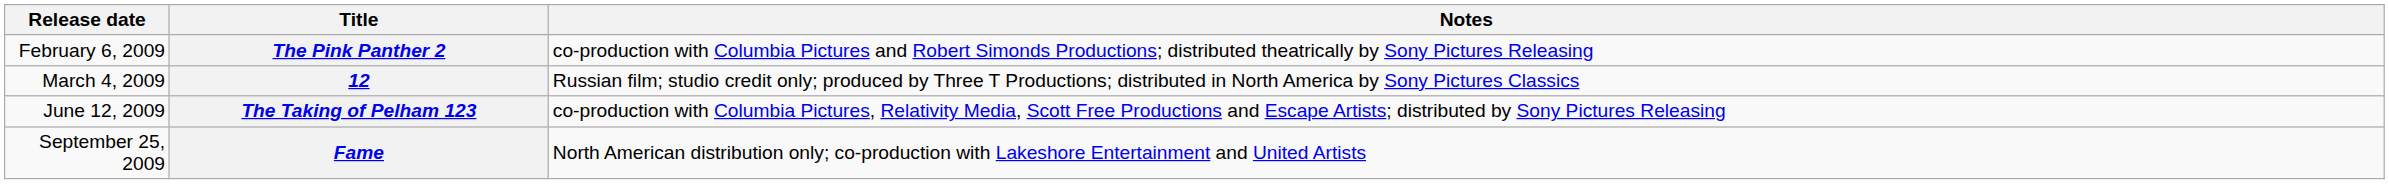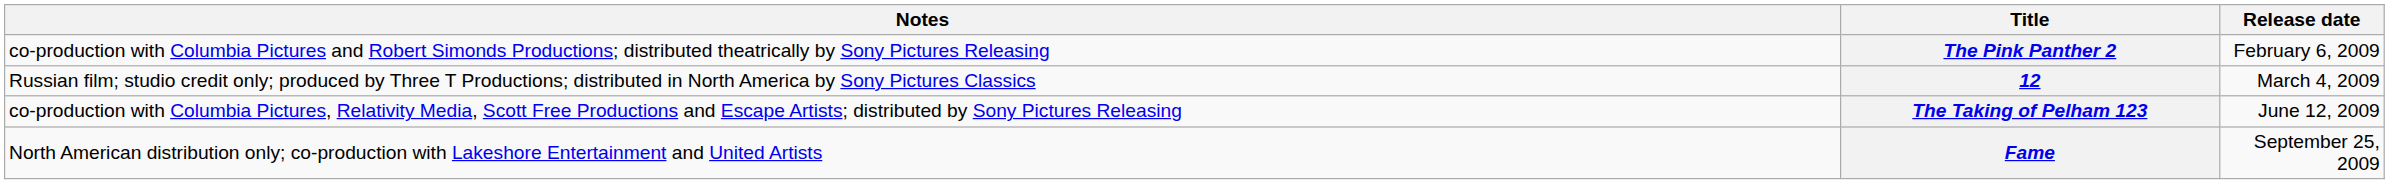 <table class="wikitable sortable" style="width:100%;">
 <tr>
+<th>Notes</th>
+<th>Title</th>
 <th scope="col" style="width:130px;">Release date</th>
-<th>Title</th>
-<th>Notes</th>
 </tr>
 <tr>
+<td>co-production with <a href='#'>Columbia Pictures</a> and <a href='#'>Robert Simonds Productions</a>; distributed theatrically by <a href='#'>Sony Pictures Releasing</a></td>
+<th scope="row"><em><a href='#'>The Pink Panther 2</a></em></th>
 <td style="text-align:right;">February 6, 2009</td>
-<th scope="row"><em><a href='#'>The Pink Panther 2</a></em></th>
-<td>co-production with <a href='#'>Columbia Pictures</a> and <a href='#'>Robert Simonds Productions</a>; distributed theatrically by <a href='#'>Sony Pictures Releasing</a></td>
 </tr>
 <tr>
+<td>Russian film; studio credit only; produced by Three T Productions; distributed in North America by <a href='#'>Sony Pictures Classics</a></td>
+<th scope="row"><em><a href='#'>12</a></em></th>
 <td style="text-align:right;">March 4, 2009</td>
-<th scope="row"><em><a href='#'>12</a></em></th>
-<td>Russian film; studio credit only; produced by Three T Productions; distributed in North America by <a href='#'>Sony Pictures Classics</a></td>
 </tr>
 <tr>
+<td>co-production with <a href='#'>Columbia Pictures</a>, <a href='#'>Relativity Media</a>, <a href='#'>Scott Free Productions</a> and <a href='#'>Escape Artists</a>; distributed by <a href='#'>Sony Pictures Releasing</a></td>
+<th scope="row"><em><a href='#'>The Taking of Pelham 123</a></em></th>
 <td style="text-align:right;">June 12, 2009</td>
-<th scope="row"><em><a href='#'>The Taking of Pelham 123</a></em></th>
-<td>co-production with <a href='#'>Columbia Pictures</a>, <a href='#'>Relativity Media</a>, <a href='#'>Scott Free Productions</a> and <a href='#'>Escape Artists</a>; distributed by <a href='#'>Sony Pictures Releasing</a></td>
 </tr>
 <tr>
+<td>North American distribution only; co-production with <a href='#'>Lakeshore Entertainment</a> and <a href='#'>United Artists</a></td>
+<th scope="row"><em><a href='#'>Fame</a></em></th>
 <td style="text-align:right;">September 25, 2009</td>
-<th scope="row"><em><a href='#'>Fame</a></em></th>
-<td>North American distribution only; co-production with <a href='#'>Lakeshore Entertainment</a> and <a href='#'>United Artists</a></td>
 </tr>
 </table>
